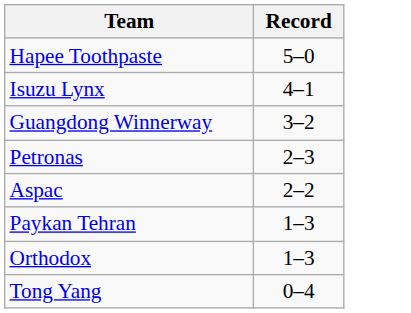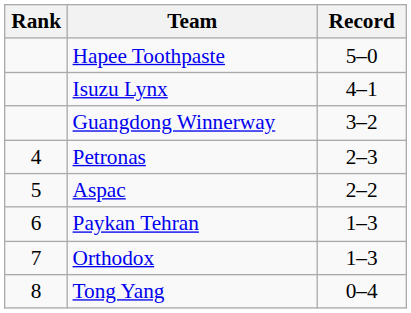 <table class="wikitable" style="text-align: center;">
 <tr>
+<th width=40>Rank</th>
 <th width=180>Team</th>
 <th width=60>Record</th>
 </tr>
 <tr>
+<td></td>
 <td align=left> <a href='#'>Hapee Toothpaste</a></td>
 <td>5–0</td>
 </tr>
 <tr>
+<td></td>
 <td align=left> <a href='#'>Isuzu Lynx</a></td>
 <td>4–1</td>
 </tr>
 <tr>
+<td></td>
 <td align=left> <a href='#'>Guangdong Winnerway</a></td>
 <td>3–2</td>
 </tr>
 <tr>
+<td>4</td>
 <td align=left> <a href='#'>Petronas</a></td>
 <td>2–3</td>
 </tr>
 <tr>
+<td>5</td>
 <td align=left> <a href='#'>Aspac</a></td>
 <td>2–2</td>
 </tr>
 <tr>
+<td>6</td>
 <td align=left> <a href='#'>Paykan Tehran</a></td>
 <td>1–3</td>
 </tr>
 <tr>
+<td>7</td>
 <td align=left> <a href='#'>Orthodox</a></td>
 <td>1–3</td>
 </tr>
 <tr>
+<td>8</td>
 <td align=left> <a href='#'>Tong Yang</a></td>
 <td>0–4</td>
 </tr>
 </table>
